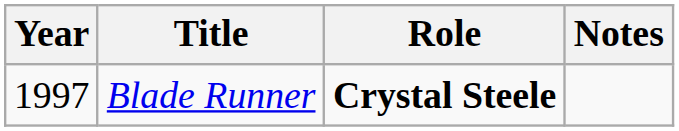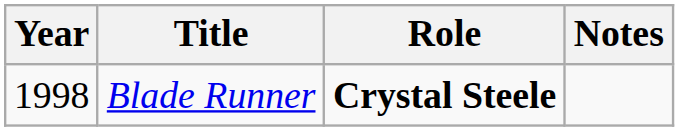 <table class="wikitable sortable">
 <tr>
 <th>Year</th>
 <th>Title</th>
 <th>Role</th>
 <th>Notes</th>
 </tr>
 <tr>
-<td>1997</td>
+<td>1998</td>
 <td><em><a href='#'>Blade Runner</a></em></td>
 <td><strong>Crystal Steele</strong></td>
 <td></td>
 </tr>
 </table>
